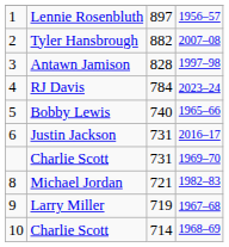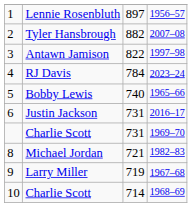 <table class="wikitable">
 <tr>
 </tr>
 <tr>
 <td>1</td>
 <td><a href='#'>Lennie Rosenbluth</a></td>
 <td>897</td>
 <td style="font-size:80%;"><a href='#'>1956–57</a></td>
 </tr>
 <tr>
 <td>2</td>
 <td><a href='#'>Tyler Hansbrough</a></td>
 <td>882</td>
 <td style="font-size:80%;"><a href='#'>2007–08</a></td>
 </tr>
 <tr>
 <td>3</td>
 <td><a href='#'>Antawn Jamison</a></td>
-<td>828</td>
+<td>822</td>
 <td style="font-size:80%;"><a href='#'>1997–98</a></td>
 </tr>
 <tr>
 <td>4</td>
 <td><a href='#'>RJ Davis</a></td>
 <td>784</td>
 <td style="font-size:80%;"><a href='#'>2023–24</a></td>
 </tr>
 <tr>
 <td>5</td>
 <td><a href='#'>Bobby Lewis</a></td>
 <td>740</td>
 <td style="font-size:80%;"><a href='#'>1965–66</a></td>
 </tr>
 <tr>
 <td>6</td>
 <td><a href='#'>Justin Jackson</a></td>
 <td>731</td>
 <td style="font-size:80%;"><a href='#'>2016–17</a></td>
 </tr>
 <tr>
 <td></td>
 <td><a href='#'>Charlie Scott</a></td>
 <td>731</td>
 <td style="font-size:80%;"><a href='#'>1969–70</a></td>
 </tr>
 <tr>
 <td>8</td>
 <td><a href='#'>Michael Jordan</a></td>
 <td>721</td>
 <td style="font-size:80%;"><a href='#'>1982–83</a></td>
 </tr>
 <tr>
 <td>9</td>
 <td><a href='#'>Larry Miller</a></td>
 <td>719</td>
 <td style="font-size:80%;"><a href='#'>1967–68</a></td>
 </tr>
 <tr>
 <td>10</td>
 <td><a href='#'>Charlie Scott</a></td>
 <td>714</td>
 <td style="font-size:80%;"><a href='#'>1968–69</a></td>
 </tr>
 </table>
